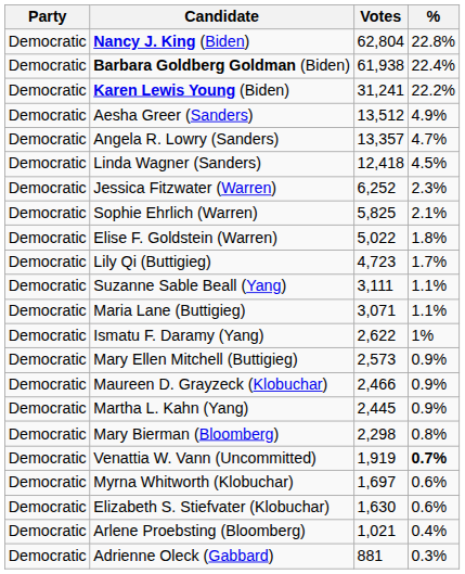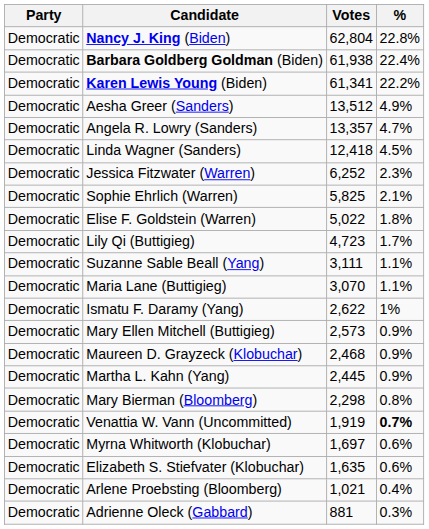 <table class="wikitable">
 <tr>
 <th>Party</th>
 <th>Candidate</th>
 <th>Votes</th>
 <th>%</th>
 </tr>
 <tr>
 <td>Democratic</td>
 <td><strong><a href='#'>Nancy J. King</a></strong> (<a href='#'>Biden</a>)</td>
 <td>62,804</td>
 <td>22.8%</td>
 </tr>
 <tr>
 <td>Democratic</td>
 <td><strong>Barbara Goldberg Goldman</strong> (Biden)</td>
 <td>61,938</td>
 <td>22.4%</td>
 </tr>
 <tr>
 <td>Democratic</td>
 <td><strong><a href='#'>Karen Lewis Young</a></strong> (Biden)</td>
-<td>31,241</td>
+<td>61,341</td>
 <td>22.2%</td>
 </tr>
 <tr>
 <td>Democratic</td>
 <td>Aesha Greer (<a href='#'>Sanders</a>)</td>
 <td>13,512</td>
 <td>4.9%</td>
 </tr>
 <tr>
 <td>Democratic</td>
 <td>Angela R. Lowry (Sanders)</td>
 <td>13,357</td>
 <td>4.7%</td>
 </tr>
 <tr>
 <td>Democratic</td>
 <td>Linda Wagner (Sanders)</td>
 <td>12,418</td>
 <td>4.5%</td>
 </tr>
 <tr>
 <td>Democratic</td>
 <td>Jessica Fitzwater (<a href='#'>Warren</a>)</td>
 <td>6,252</td>
 <td>2.3%</td>
 </tr>
 <tr>
 <td>Democratic</td>
 <td>Sophie Ehrlich (Warren)</td>
 <td>5,825</td>
 <td>2.1%</td>
 </tr>
 <tr>
 <td>Democratic</td>
 <td>Elise F. Goldstein (Warren)</td>
 <td>5,022</td>
 <td>1.8%</td>
 </tr>
 <tr>
 <td>Democratic</td>
 <td>Lily Qi (Buttigieg)</td>
 <td>4,723</td>
 <td>1.7%</td>
 </tr>
 <tr>
 <td>Democratic</td>
 <td>Suzanne Sable Beall (<a href='#'>Yang</a>)</td>
 <td>3,111</td>
 <td>1.1%</td>
 </tr>
 <tr>
 <td>Democratic</td>
 <td>Maria Lane (Buttigieg)</td>
-<td>3,071</td>
+<td>3,070</td>
 <td>1.1%</td>
 </tr>
 <tr>
 <td>Democratic</td>
 <td>Ismatu F. Daramy (Yang)</td>
 <td>2,622</td>
 <td>1%</td>
 </tr>
 <tr>
 <td>Democratic</td>
 <td>Mary Ellen Mitchell (Buttigieg)</td>
 <td>2,573</td>
 <td>0.9%</td>
 </tr>
 <tr>
 <td>Democratic</td>
 <td>Maureen D. Grayzeck (<a href='#'>Klobuchar</a>)</td>
-<td>2,466</td>
+<td>2,468</td>
 <td>0.9%</td>
 </tr>
 <tr>
 <td>Democratic</td>
 <td>Martha L. Kahn (Yang)</td>
 <td>2,445</td>
 <td>0.9%</td>
 </tr>
 <tr>
 <td>Democratic</td>
 <td>Mary Bierman (<a href='#'>Bloomberg</a>)</td>
 <td>2,298</td>
 <td>0.8%</td>
 </tr>
 <tr>
 <td>Democratic</td>
 <td>Venattia W. Vann (Uncommitted)</td>
 <td>1,919</td>
 <td><strong>0.7%</strong></td>
 </tr>
 <tr>
 <td>Democratic</td>
 <td>Myrna Whitworth (Klobuchar)</td>
 <td>1,697</td>
 <td>0.6%</td>
 </tr>
 <tr>
 <td>Democratic</td>
 <td>Elizabeth S. Stiefvater (Klobuchar)</td>
-<td>1,630</td>
+<td>1,635</td>
 <td>0.6%</td>
 </tr>
 <tr>
 <td>Democratic</td>
 <td>Arlene Proebsting (Bloomberg)</td>
 <td>1,021</td>
 <td>0.4%</td>
 </tr>
 <tr>
 <td>Democratic</td>
 <td>Adrienne Oleck (<a href='#'>Gabbard</a>)</td>
 <td>881</td>
 <td>0.3%</td>
 </tr>
 </table>
